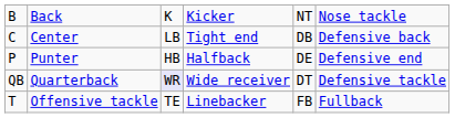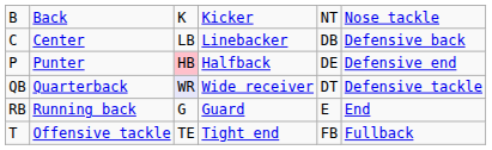 <table class="wikitable">
 <tr>
 <td>B</td>
 <td><a href='#'>Back</a></td>
 <td>K</td>
 <td><a href='#'>Kicker</a></td>
 <td>NT</td>
 <td><a href='#'>Nose tackle</a></td>
 </tr>
 <tr>
 <td>C</td>
 <td><a href='#'>Center</a></td>
 <td>LB</td>
-<td><a href='#'>Tight end</a></td>
+<td><a href='#'>Linebacker</a></td>
 <td>DB</td>
 <td><a href='#'>Defensive back</a></td>
 </tr>
 <tr>
 <td>P</td>
 <td><a href='#'>Punter</a></td>
-<td>HB</td>
+<td style="background: pink;">HB</td>
 <td><a href='#'>Halfback</a></td>
 <td>DE</td>
 <td><a href='#'>Defensive end</a></td>
 </tr>
 <tr>
 <td>QB</td>
 <td><a href='#'>Quarterback</a></td>
 <td style="background: lavender;">WR</td>
 <td><a href='#'>Wide receiver</a></td>
 <td>DT</td>
 <td><a href='#'>Defensive tackle</a></td>
 </tr>
 <tr>
+<td>RB</td>
+<td><a href='#'>Running back</a></td>
+<td>G</td>
+<td><a href='#'>Guard</a></td>
+<td>E</td>
+<td><a href='#'>End</a></td>
+</tr>
+<tr>
 <td>T</td>
 <td><a href='#'>Offensive tackle</a></td>
 <td>TE</td>
-<td><a href='#'>Linebacker</a></td>
+<td><a href='#'>Tight end</a></td>
 <td>FB</td>
 <td><a href='#'>Fullback</a></td>
 </tr>
 </table>
